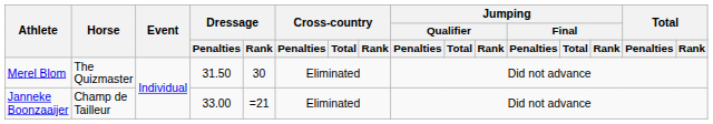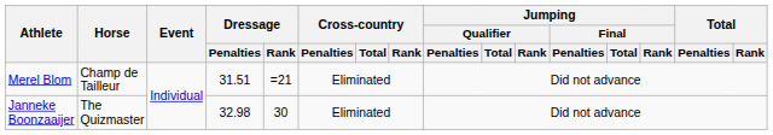 <table class=wikitable style="font-size:90%">
 <tr>
 <th rowspan="3">Athlete</th>
 <th rowspan="3">Horse</th>
 <th rowspan="3">Event</th>
 <th colspan="2" rowspan="2">Dressage</th>
 <th colspan="3" rowspan="2">Cross-country</th>
 <th colspan="6">Jumping</th>
 <th colspan="2" rowspan="2">Total</th>
 </tr>
 <tr style="font-size:95%">
 <th colspan="3">Qualifier</th>
 <th colspan="3">Final</th>
 </tr>
 <tr style="font-size:95%">
 <th>Penalties</th>
 <th>Rank</th>
 <th>Penalties</th>
 <th>Total</th>
 <th>Rank</th>
 <th>Penalties</th>
 <th>Total</th>
 <th>Rank</th>
 <th>Penalties</th>
 <th>Total</th>
 <th>Rank</th>
 <th>Penalties</th>
 <th>Rank</th>
 </tr>
 <tr align=center>
 <td align=left><a href='#'>Merel Blom</a></td>
-<td align=left>The Quizmaster</td>
+<td align=left>Champ de Tailleur</td>
 <td align=left rowspan=2><a href='#'>Individual</a></td>
-<td>31.50</td>
-<td>30</td>
+<td>31.51</td>
+<td>=21</td>
 <td colspan=3>Eliminated</td>
 <td colspan=8>Did not advance</td>
 </tr>
 <tr align=center>
 <td align=left><a href='#'>Janneke Boonzaaijer</a></td>
-<td align=left>Champ de Tailleur</td>
-<td>33.00</td>
-<td>=21</td>
+<td align=left>The Quizmaster</td>
+<td>32.98</td>
+<td>30</td>
 <td colspan=3>Eliminated</td>
 <td colspan=8>Did not advance</td>
 </tr>
 </table>
